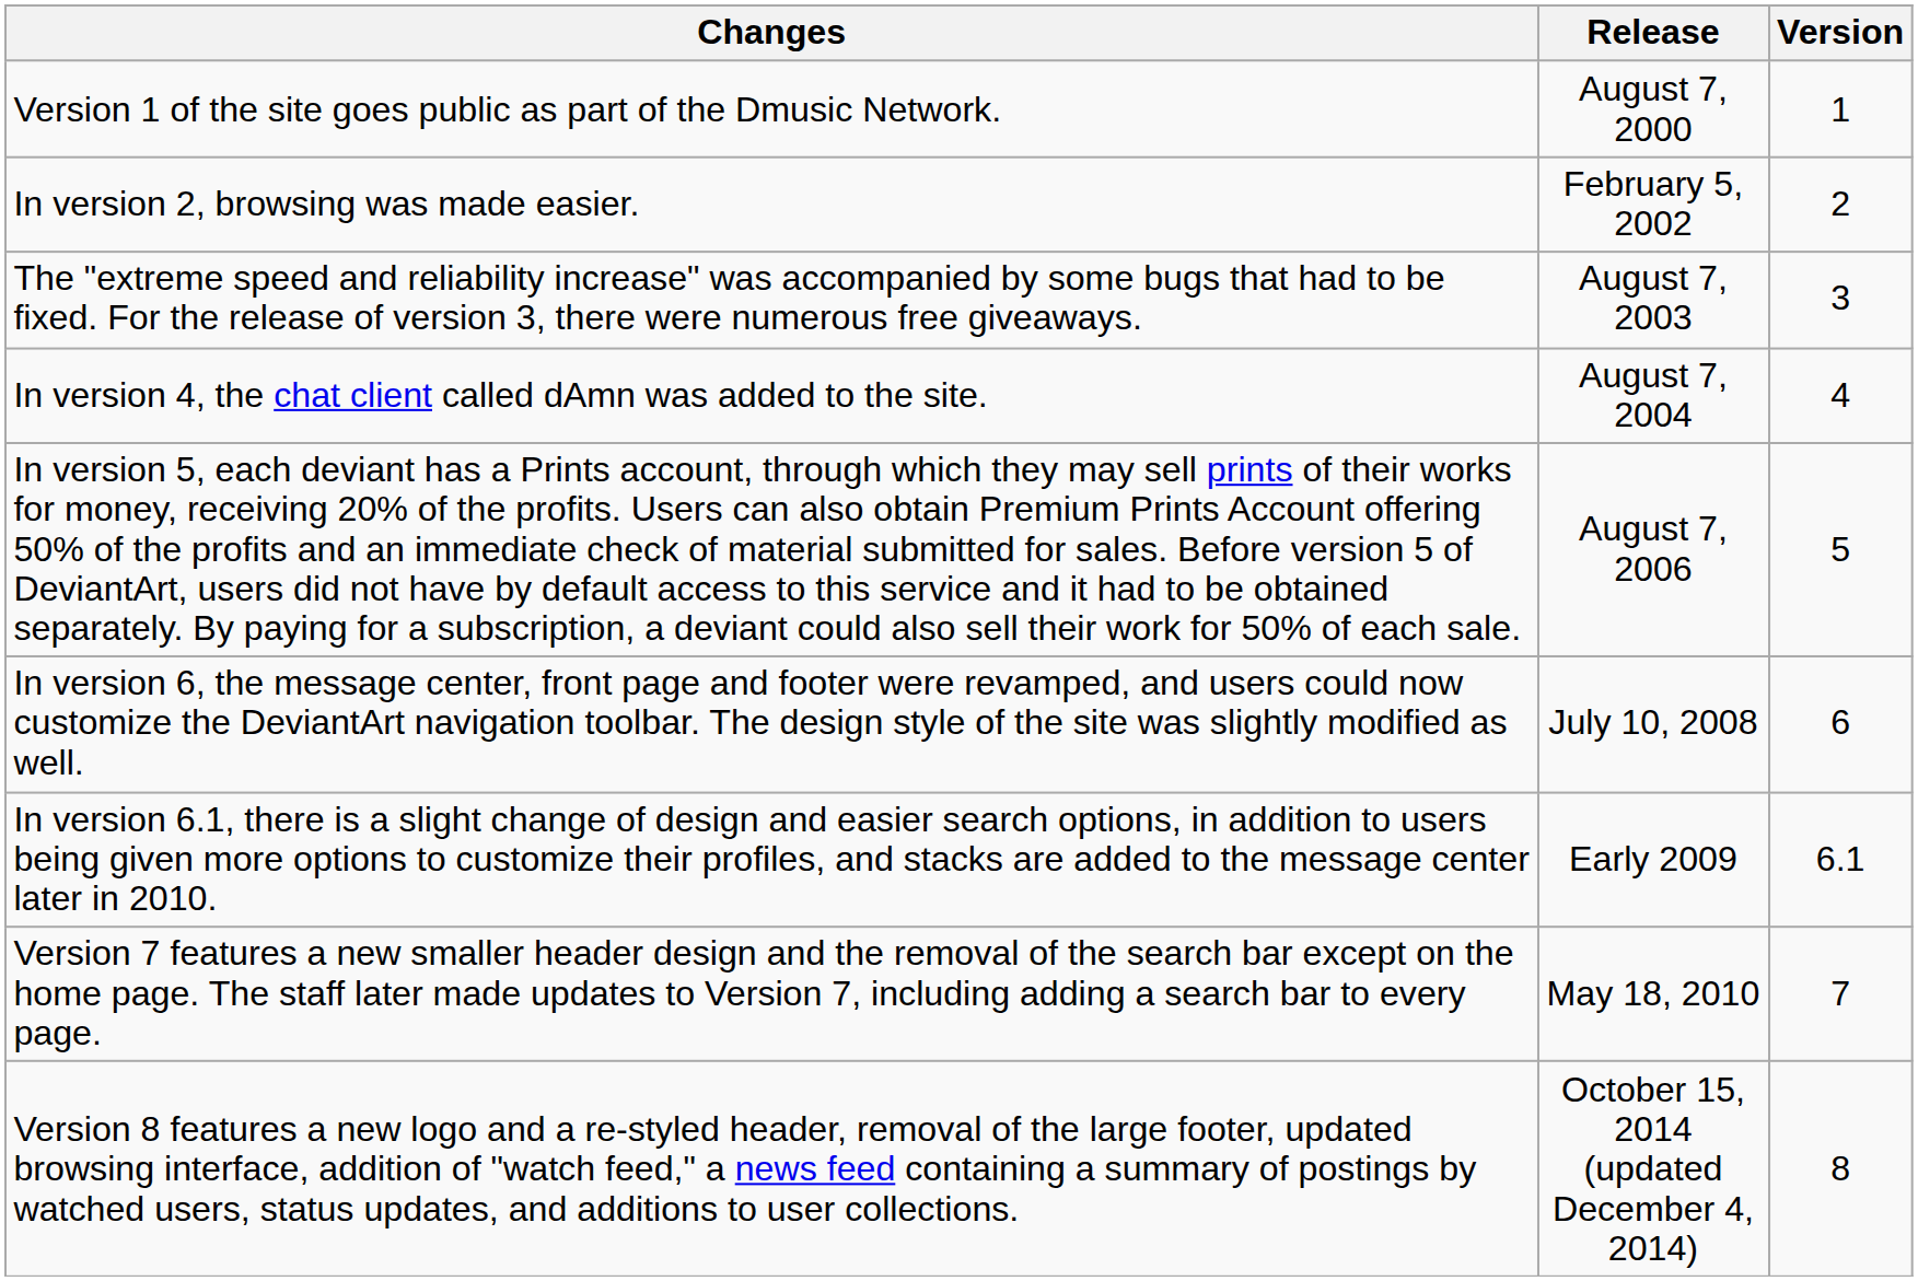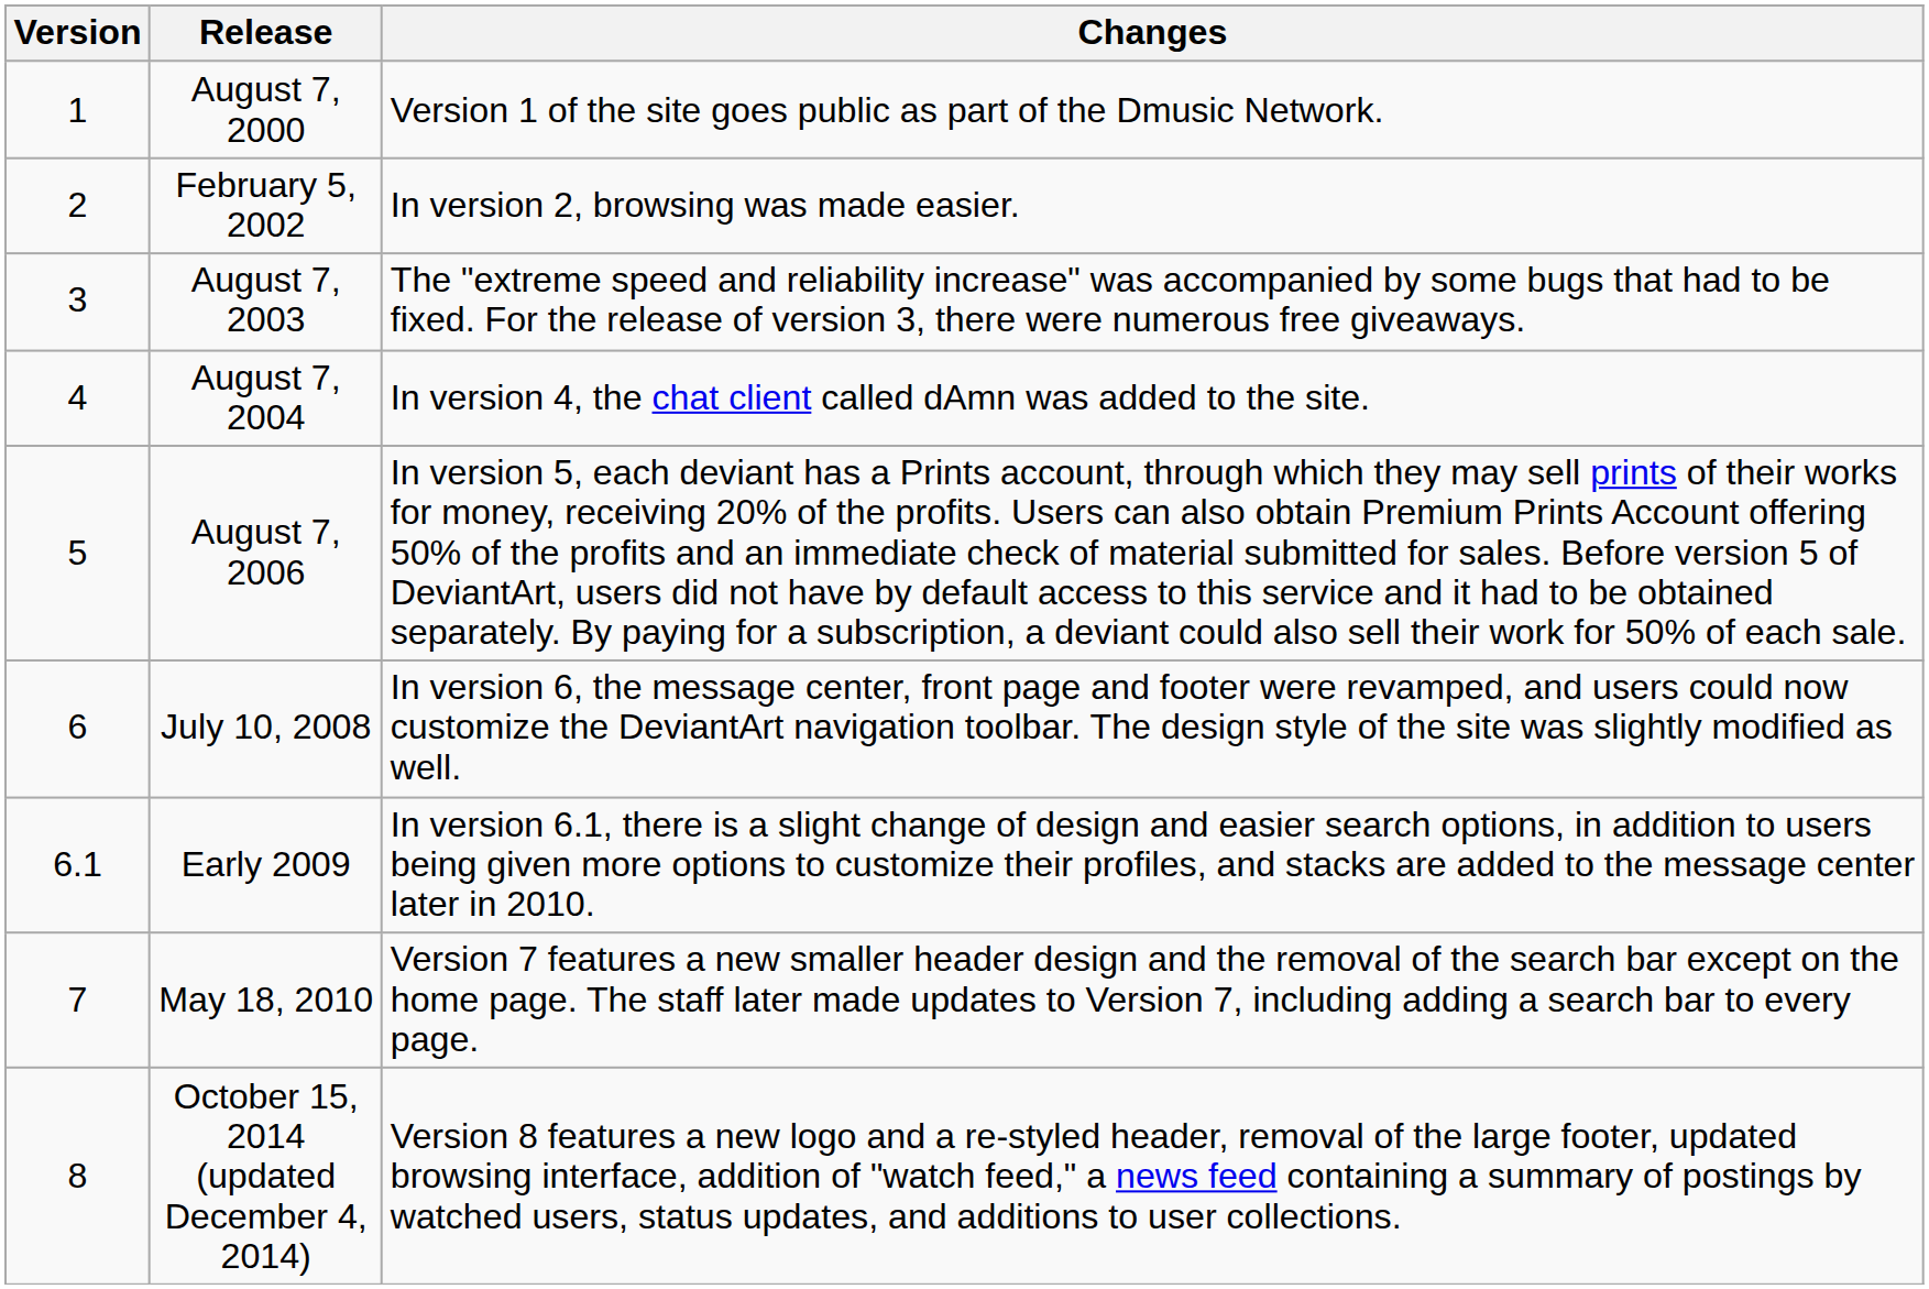 <table class="wikitable" style="margin:left;">
 <tr>
+<th>Version</th>
+<th>Release</th>
 <th>Changes</th>
-<th>Release</th>
-<th>Version</th>
 </tr>
 <tr>
+<td style="text-align:center;">1</td>
+<td style="text-align:center;">August 7, 2000</td>
 <td>Version 1 of the site goes public as part of the Dmusic Network.</td>
-<td style="text-align:center;">August 7, 2000</td>
-<td style="text-align:center;">1</td>
 </tr>
 <tr>
+<td style="text-align:center;">2</td>
+<td style="text-align:center;">February 5, 2002</td>
 <td>In version 2, browsing was made easier.</td>
-<td style="text-align:center;">February 5, 2002</td>
-<td style="text-align:center;">2</td>
 </tr>
 <tr>
+<td style="text-align:center;">3</td>
+<td style="text-align:center;">August 7, 2003</td>
 <td>The "extreme speed and reliability increase" was accompanied by some bugs that had to be fixed. For the release of version 3, there were numerous free giveaways.</td>
-<td style="text-align:center;">August 7, 2003</td>
-<td style="text-align:center;">3</td>
 </tr>
 <tr>
+<td style="text-align:center;">4</td>
+<td style="text-align:center;">August 7, 2004</td>
 <td>In version 4, the <a href='#'>chat client</a> called dAmn was added to the site.</td>
-<td style="text-align:center;">August 7, 2004</td>
-<td style="text-align:center;">4</td>
 </tr>
 <tr>
+<td style="text-align:center;">5</td>
+<td style="text-align:center;">August 7, 2006</td>
 <td>In version 5, each deviant has a Prints account, through which they may sell <a href='#'>prints</a> of their works for money, receiving 20% of the profits. Users can also obtain Premium Prints Account offering 50% of the profits and an immediate check of material submitted for sales. Before version 5 of DeviantArt, users did not have by default access to this service and it had to be obtained separately. By paying for a subscription, a deviant could also sell their work for 50% of each sale.</td>
-<td style="text-align:center;">August 7, 2006</td>
-<td style="text-align:center;">5</td>
 </tr>
 <tr>
+<td style="text-align:center;">6</td>
+<td style="text-align:center;">July 10, 2008</td>
 <td>In version 6, the message center, front page and footer were revamped, and users could now customize the DeviantArt navigation toolbar. The design style of the site was slightly modified as well.</td>
-<td style="text-align:center;">July 10, 2008</td>
-<td style="text-align:center;">6</td>
 </tr>
 <tr>
+<td style="text-align:center;">6.1</td>
+<td style="text-align:center;">Early 2009</td>
 <td>In version 6.1, there is a slight change of design and easier search options, in addition to users being given more options to customize their profiles, and stacks are added to the message center later in 2010.</td>
-<td style="text-align:center;">Early 2009</td>
-<td style="text-align:center;">6.1</td>
 </tr>
 <tr>
+<td style="text-align:center;">7</td>
+<td style="text-align:center;">May 18, 2010</td>
 <td>Version 7 features a new smaller header design and the removal of the search bar except on the home page. The staff later made updates to Version 7, including adding a search bar to every page.</td>
-<td style="text-align:center;">May 18, 2010</td>
-<td style="text-align:center;">7</td>
 </tr>
 <tr>
+<td style="text-align:center;">8</td>
+<td style="text-align:center;">October 15, 2014<br> (updated December 4, 2014)</td>
 <td>Version 8 features a new logo and a re-styled header, removal of the large footer, updated browsing interface, addition of "watch feed," a <a href='#'>news feed</a> containing a summary of postings by watched users, status updates, and additions to user collections.</td>
-<td style="text-align:center;">October 15, 2014<br> (updated December 4, 2014)</td>
-<td style="text-align:center;">8</td>
 </tr>
 </table>
